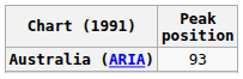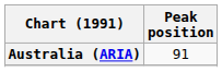 <table class="wikitable sortable plainrowheaders">
 <tr>
 <th>Chart (1991)</th>
 <th>Peak<br>position</th>
 </tr>
 <tr>
 <th scope="row">Australia (<a href='#'>ARIA</a>)</th>
-<td style="text-align:center;">93</td>
+<td style="text-align:center;">91</td>
 </tr>
 <tr>
 </tr>
 <tr>
 </tr>
 </table>
